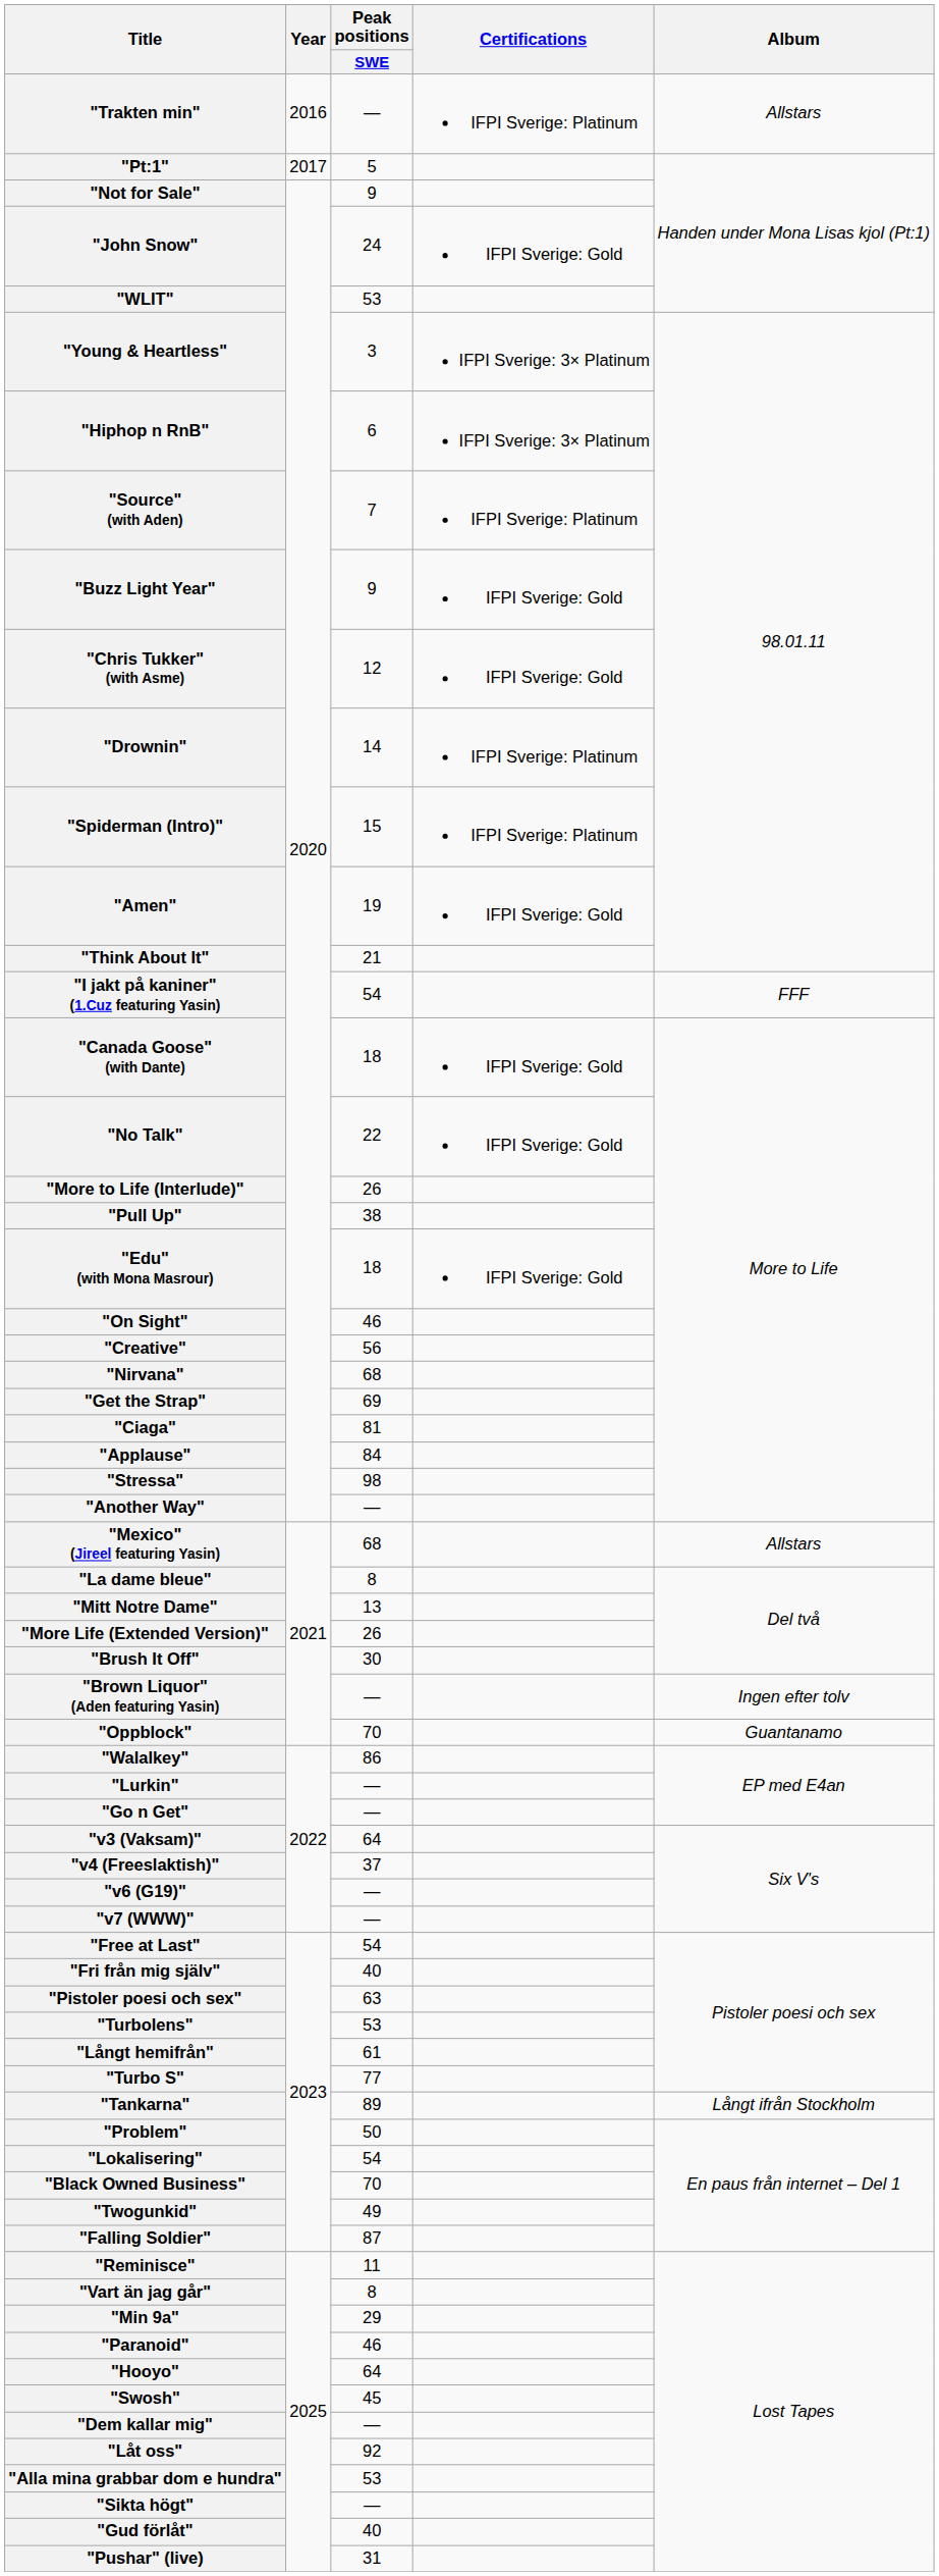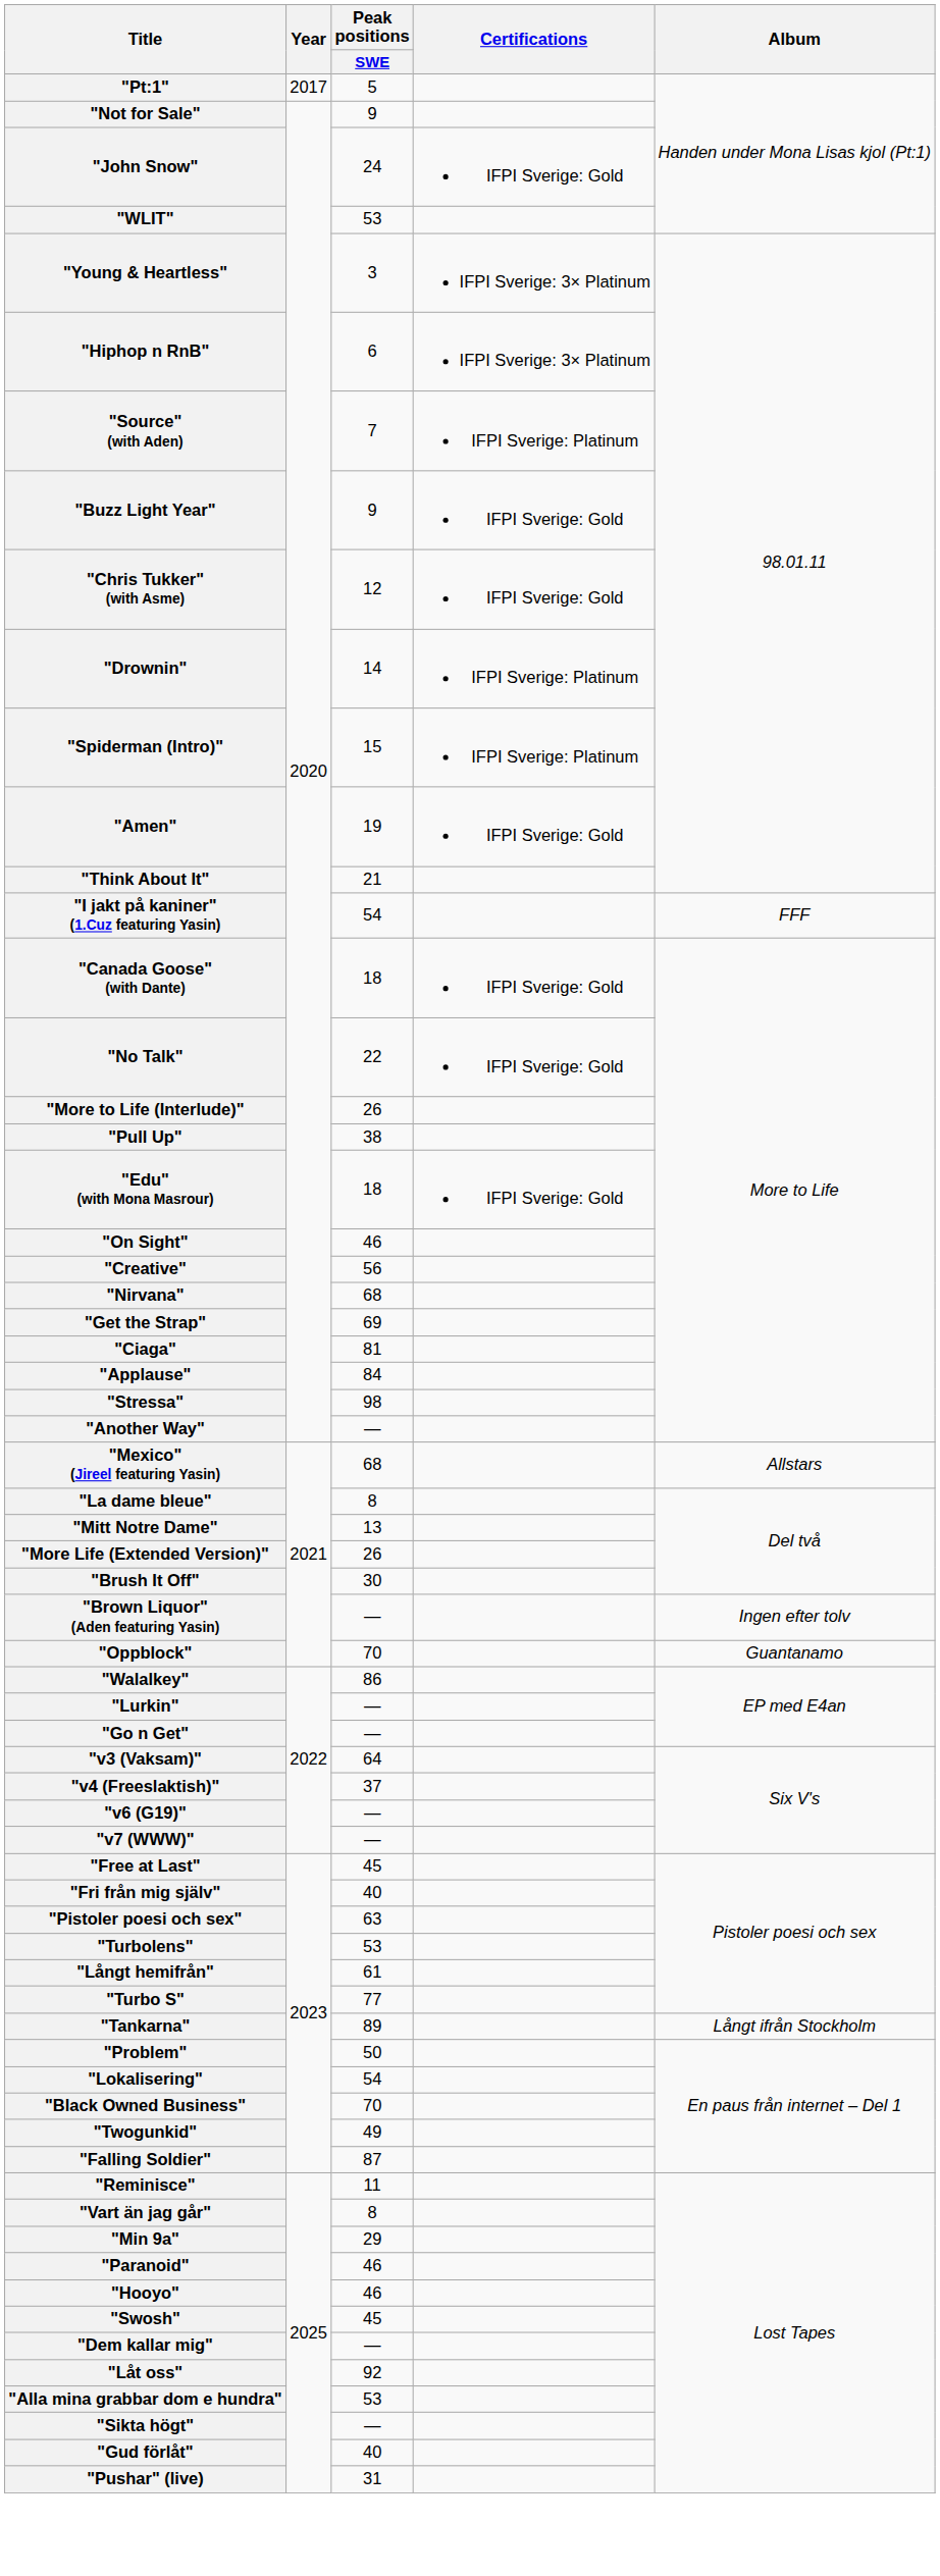 <table class="wikitable plainrowheaders" style="text-align:center">
 <tr>
 <th scope="col" rowspan="2">Title</th>
 <th scope="col" rowspan="2">Year</th>
 <th scope="col" colspan="1">Peak positions</th>
 <th scope="col" rowspan="2"><a href='#'>Certifications</a></th>
 <th scope="col" rowspan="2">Album</th>
 </tr>
 <tr>
 <th scope="col" style="width:3em;font-size:90%;"><a href='#'>SWE</a><br></th>
-</tr>
-<tr>
-<th scope="row">"Trakten min"</th>
-<td>2016</td>
-<td>—</td>
-<td><br><ul><li>IFPI Sverige: Platinum</li></ul></td>
-<td><em>Allstars</em></td>
 </tr>
 <tr>
 <th scope="row">"Pt:1"</th>
 <td>2017</td>
 <td>5</td>
 <td></td>
 <td rowspan="4"><em>Handen under Mona Lisas kjol (Pt:1)</em></td>
 </tr>
 <tr>
 <th scope="row">"Not for Sale"</th>
 <td rowspan="26">2020</td>
 <td>9</td>
 <td></td>
 </tr>
 <tr>
 <th scope="row">"John Snow"</th>
 <td>24</td>
 <td><br><ul><li>IFPI Sverige: Gold</li></ul></td>
 </tr>
 <tr>
 <th scope="row">"WLIT"</th>
 <td>53</td>
 <td></td>
 </tr>
 <tr>
 <th scope="row">"Young & Heartless"</th>
 <td>3</td>
 <td><br><ul><li>IFPI Sverige: 3× Platinum</li></ul></td>
 <td rowspan=9><em>98.01.11</em></td>
 </tr>
 <tr>
 <th scope="row">"Hiphop n RnB"</th>
 <td>6</td>
 <td><br><ul><li>IFPI Sverige: 3× Platinum</li></ul></td>
 </tr>
 <tr>
 <th scope="row">"Source"<br><small>(with Aden)</small></th>
 <td>7</td>
 <td><br><ul><li>IFPI Sverige: Platinum</li></ul></td>
 </tr>
 <tr>
 <th scope="row">"Buzz Light Year"</th>
 <td>9</td>
 <td><br><ul><li>IFPI Sverige: Gold</li></ul></td>
 </tr>
 <tr>
 <th scope="row">"Chris Tukker"<br><small>(with Asme)</small></th>
 <td>12</td>
 <td><br><ul><li>IFPI Sverige: Gold</li></ul></td>
 </tr>
 <tr>
 <th scope="row">"Drownin"</th>
 <td>14</td>
 <td><br><ul><li>IFPI Sverige: Platinum</li></ul></td>
 </tr>
 <tr>
 <th scope="row">"Spiderman (Intro)"</th>
 <td>15</td>
 <td><br><ul><li>IFPI Sverige: Platinum</li></ul></td>
 </tr>
 <tr>
 <th scope="row">"Amen"</th>
 <td>19</td>
 <td><br><ul><li>IFPI Sverige: Gold</li></ul></td>
 </tr>
 <tr>
 <th scope="row">"Think About It"</th>
 <td>21</td>
 <td></td>
 </tr>
 <tr>
 <th scope="row">"I jakt på kaniner"<br><small>(<a href='#'>1.Cuz</a> featuring Yasin)</small></th>
 <td>54</td>
 <td></td>
 <td><em>FFF</em></td>
 </tr>
 <tr>
 <th scope="row">"Canada Goose"<br><small>(with Dante)</small></th>
 <td>18</td>
 <td><br><ul><li>IFPI Sverige: Gold</li></ul></td>
 <td rowspan="13"><em>More to Life</em></td>
 </tr>
 <tr>
 <th scope="row">"No Talk"</th>
 <td>22</td>
 <td><br><ul><li>IFPI Sverige: Gold</li></ul></td>
 </tr>
 <tr>
 <th scope="row">"More to Life (Interlude)"</th>
 <td>26</td>
 <td></td>
 </tr>
 <tr>
 <th scope="row">"Pull Up"</th>
 <td>38</td>
 <td></td>
 </tr>
 <tr>
 <th scope="row">"Edu"<br><small>(with Mona Masrour)</small></th>
 <td>18</td>
 <td><br><ul><li>IFPI Sverige: Gold</li></ul></td>
 </tr>
 <tr>
 <th scope="row">"On Sight"</th>
 <td>46</td>
 <td></td>
 </tr>
 <tr>
 <th scope="row">"Creative"</th>
 <td>56</td>
 <td></td>
 </tr>
 <tr>
 <th scope="row">"Nirvana"</th>
 <td>68</td>
 <td></td>
 </tr>
 <tr>
 <th scope="row">"Get the Strap"</th>
 <td>69</td>
 <td></td>
 </tr>
 <tr>
 <th scope="row">"Ciaga"</th>
 <td>81</td>
 <td></td>
 </tr>
 <tr>
 <th scope="row">"Applause"</th>
 <td>84</td>
 <td></td>
 </tr>
 <tr>
 <th scope="row">"Stressa"</th>
 <td>98</td>
 <td></td>
 </tr>
 <tr>
 <th scope="row">"Another Way"</th>
 <td>—</td>
 <td></td>
 </tr>
 <tr>
 <th scope="row">"Mexico"<br><small>(<a href='#'>Jireel</a> featuring Yasin)</small></th>
 <td rowspan="7">2021</td>
 <td>68<br></td>
 <td></td>
 <td><em>Allstars</em></td>
 </tr>
 <tr>
 <th scope="row">"La dame bleue"</th>
 <td>8</td>
 <td></td>
 <td rowspan="4"><em>Del två</em></td>
 </tr>
 <tr>
 <th scope="row">"Mitt Notre Dame"</th>
 <td>13</td>
 <td></td>
 </tr>
 <tr>
 <th scope="row">"More Life (Extended Version)"</th>
 <td>26<br></td>
 <td></td>
 </tr>
 <tr>
 <th scope="row">"Brush It Off"</th>
 <td>30</td>
 <td></td>
 </tr>
 <tr>
 <th scope="row">"Brown Liquor"<br><small>(Aden featuring Yasin)</small></th>
 <td>—</td>
 <td></td>
 <td><em>Ingen efter tolv</em></td>
 </tr>
 <tr>
 <th scope="row">"Oppblock"<br></th>
 <td>70<br></td>
 <td></td>
 <td><em>Guantanamo</em></td>
 </tr>
 <tr>
 <th scope="row">"Walalkey"<br></th>
 <td rowspan="7">2022</td>
 <td>86<br></td>
 <td></td>
 <td rowspan="3"><em>EP med E4an</em></td>
 </tr>
 <tr>
 <th scope="row">"Lurkin"<br></th>
 <td>—</td>
 <td></td>
 </tr>
 <tr>
 <th scope="row">"Go n Get"<br></th>
 <td>—</td>
 <td></td>
 </tr>
 <tr>
 <th scope="row">"v3 (Vaksam)"<br></th>
 <td>64</td>
 <td></td>
 <td rowspan="4"><em>Six V's</em></td>
 </tr>
 <tr>
 <th scope="row">"v4 (Freeslaktish)"<br></th>
 <td>37</td>
 <td></td>
 </tr>
 <tr>
 <th scope="row">"v6 (G19)"<br></th>
 <td>—</td>
 <td></td>
 </tr>
 <tr>
 <th scope="row">"v7 (WWW)"<br></th>
 <td>—</td>
 </tr>
 <tr>
 <th scope="row">"Free at Last"</th>
 <td rowspan="12">2023</td>
-<td>54</td>
+<td>45</td>
 <td></td>
 <td rowspan="6"><em>Pistoler poesi och sex</em></td>
 </tr>
 <tr>
 <th scope="row">"Fri från mig själv"</th>
 <td>40</td>
 <td></td>
 </tr>
 <tr>
 <th scope="row">"Pistoler poesi och sex"</th>
 <td>63</td>
 <td></td>
 </tr>
 <tr>
 <th scope="row">"Turbolens"</th>
 <td>53</td>
 <td></td>
 </tr>
 <tr>
 <th scope="row">"Långt hemifrån"</th>
 <td>61</td>
 <td></td>
 </tr>
 <tr>
 <th scope="row">"Turbo S"</th>
 <td>77</td>
 <td></td>
 </tr>
 <tr>
 <th scope="row">"Tankarna"<br></th>
 <td>89<br></td>
 <td></td>
 <td><em>Långt ifrån Stockholm</em></td>
 </tr>
 <tr>
 <th scope="row">"Problem"</th>
 <td>50</td>
 <td></td>
 <td rowspan="5"><em>En paus från internet – Del 1</em></td>
 </tr>
 <tr>
 <th scope="row">"Lokalisering"</th>
 <td>54</td>
 <td></td>
 </tr>
 <tr>
 <th scope="row">"Black Owned Business"</th>
 <td>70</td>
 <td></td>
 </tr>
 <tr>
 <th scope="row">"Twogunkid"</th>
 <td>49</td>
 <td></td>
 </tr>
 <tr>
 <th scope="row">"Falling Soldier"</th>
 <td>87</td>
 <td></td>
 </tr>
 <tr>
 <th scope="row">"Reminisce"<br></th>
 <td rowspan="12">2025</td>
 <td>11</td>
 <td></td>
 <td rowspan="12"><em>Lost Tapes</em></td>
 </tr>
 <tr>
 <th scope="row">"Vart än jag går"</th>
 <td>8</td>
 <td></td>
 </tr>
 <tr>
 <th scope="row">"Min 9a"</th>
 <td>29</td>
 <td></td>
 </tr>
 <tr>
 <th scope="row">"Paranoid"</th>
 <td>46</td>
 <td></td>
 </tr>
 <tr>
 <th scope="row">"Hooyo"</th>
-<td>64</td>
+<td>46</td>
 <td></td>
 </tr>
 <tr>
 <th scope="row">"Swosh"</th>
 <td>45</td>
 <td></td>
 </tr>
 <tr>
 <th scope="row">"Dem kallar mig"</th>
 <td>—</td>
 <td></td>
 </tr>
 <tr>
 <th scope="row">"Låt oss"</th>
 <td>92</td>
 <td></td>
 </tr>
 <tr>
 <th scope="row">"Alla mina grabbar dom e hundra"</th>
 <td>53</td>
 <td></td>
 </tr>
 <tr>
 <th scope="row">"Sikta högt"</th>
 <td>—</td>
 <td></td>
 </tr>
 <tr>
 <th scope="row">"Gud förlåt"</th>
 <td>40</td>
 <td></td>
 </tr>
 <tr>
 <th scope="row">"Pushar" (live)</th>
 <td>31</td>
 <td></td>
 </tr>
 </table>
